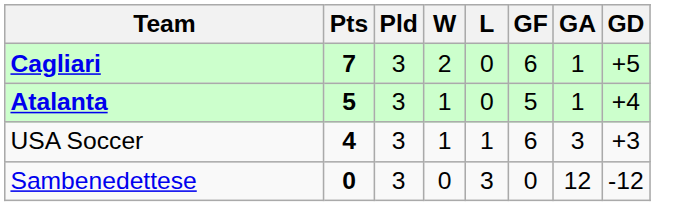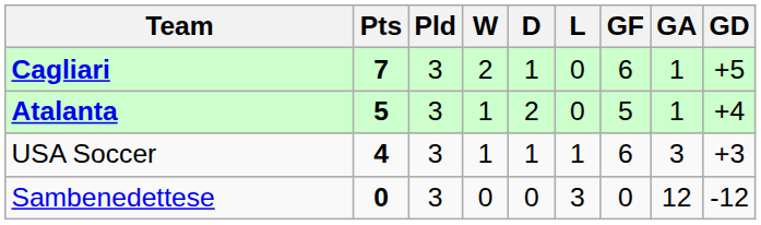 <table class="wikitable" style="text-align:center;">
 <tr>
 <th width=200>Team</th>
 <th width=20>Pts</th>
 <th width=20>Pld</th>
 <th width=20>W</th>
+<th width=20>D</th>
 <th width=20>L</th>
 <th width=20>GF</th>
 <th width=20>GA</th>
 <th width=20>GD</th>
 </tr>
 <tr style="background:#ccffcc">
 <td style="text-align:left"><strong> <a href='#'>Cagliari</a></strong></td>
 <td><strong>7</strong></td>
 <td>3</td>
 <td>2</td>
+<td>1</td>
 <td>0</td>
 <td>6</td>
 <td>1</td>
 <td>+5</td>
 </tr>
 <tr style="background:#ccffcc">
 <td style="text-align:left"><strong> <a href='#'>Atalanta</a></strong></td>
 <td><strong>5</strong></td>
 <td>3</td>
 <td>1</td>
+<td>2</td>
 <td>0</td>
 <td>5</td>
 <td>1</td>
 <td>+4</td>
 </tr>
 <tr>
 <td style="text-align:left"> USA Soccer</td>
 <td><strong>4</strong></td>
 <td>3</td>
 <td>1</td>
 <td>1</td>
+<td>1</td>
 <td>6</td>
 <td>3</td>
 <td>+3</td>
 </tr>
 <tr>
 <td style="text-align:left"> <a href='#'>Sambenedettese</a></td>
 <td><strong>0</strong></td>
 <td>3</td>
 <td>0</td>
+<td>0</td>
 <td>3</td>
 <td>0</td>
 <td>12</td>
 <td>-12</td>
 </tr>
 </table>
